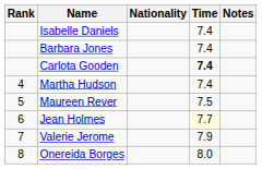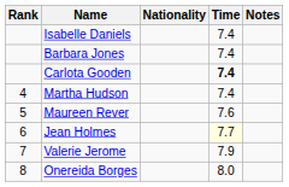 <table class="wikitable sortable" style="text-align:center">
 <tr>
 <th>Rank</th>
 <th>Name</th>
 <th>Nationality</th>
 <th>Time</th>
 <th>Notes</th>
 </tr>
 <tr>
 <td></td>
 <td align=left><a href='#'>Isabelle Daniels</a></td>
 <td align=left></td>
 <td>7.4</td>
 <td></td>
 </tr>
 <tr>
 <td></td>
 <td align=left><a href='#'>Barbara Jones</a></td>
 <td align=left></td>
 <td>7.4</td>
 <td></td>
 </tr>
 <tr>
 <td></td>
 <td align=left><a href='#'>Carlota Gooden</a></td>
 <td align=left></td>
 <td><strong>7.4</strong></td>
 <td></td>
 </tr>
 <tr>
 <td>4</td>
 <td align=left><a href='#'>Martha Hudson</a></td>
 <td align=left></td>
 <td>7.4</td>
 <td></td>
 </tr>
 <tr>
 <td>5</td>
 <td align=left><a href='#'>Maureen Rever</a></td>
 <td align=left></td>
-<td>7.5</td>
+<td>7.6</td>
 <td></td>
 </tr>
 <tr>
 <td>6</td>
 <td align=left><a href='#'>Jean Holmes</a></td>
 <td align=left></td>
 <td style="background: lightyellow;">7.7</td>
 <td></td>
 </tr>
 <tr>
 <td>7</td>
 <td align=left><a href='#'>Valerie Jerome</a></td>
 <td align=left></td>
 <td>7.9</td>
 <td></td>
 </tr>
 <tr>
 <td>8</td>
 <td align=left><a href='#'>Onereida Borges</a></td>
 <td align=left></td>
 <td>8.0</td>
 <td></td>
 </tr>
 </table>
